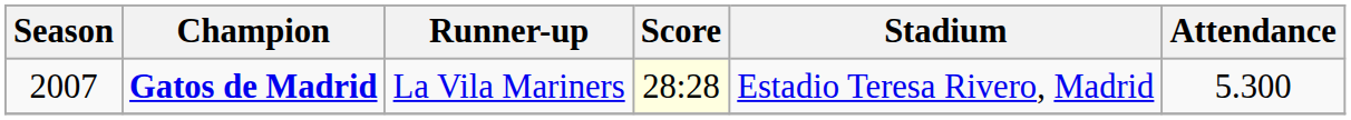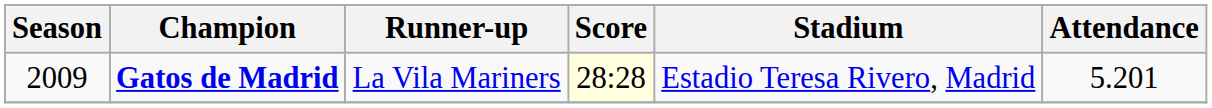 <table class="wikitable">
 <tr>
 <th>Season</th>
 <th>Champion</th>
 <th>Runner-up</th>
 <th>Score</th>
 <th>Stadium</th>
 <th>Attendance</th>
 </tr>
 <tr>
-<td align="center">2007</td>
+<td align="center">2009</td>
 <td><strong><a href='#'>Gatos de Madrid</a></strong></td>
 <td><a href='#'>La Vila Mariners</a></td>
 <td align="center" style="background: lightyellow;">28:28</td>
 <td><a href='#'>Estadio Teresa Rivero</a>, <a href='#'>Madrid</a></td>
-<td align="center">5.300</td>
+<td align="center">5.201</td>
 </tr>
 <tr>
 </tr>
 </table>
